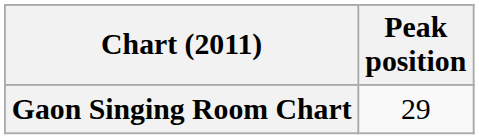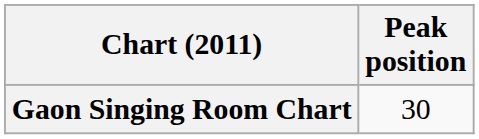 <table class="wikitable plainrowheaders sortable" style="text-align:center;" border="1">
 <tr>
 <th scope="col">Chart (2011)</th>
 <th scope="col">Peak<br>position</th>
 </tr>
 <tr>
 <th scope="row">Gaon Singing Room Chart</th>
-<td>29</td>
+<td>30</td>
 </tr>
 </table>
